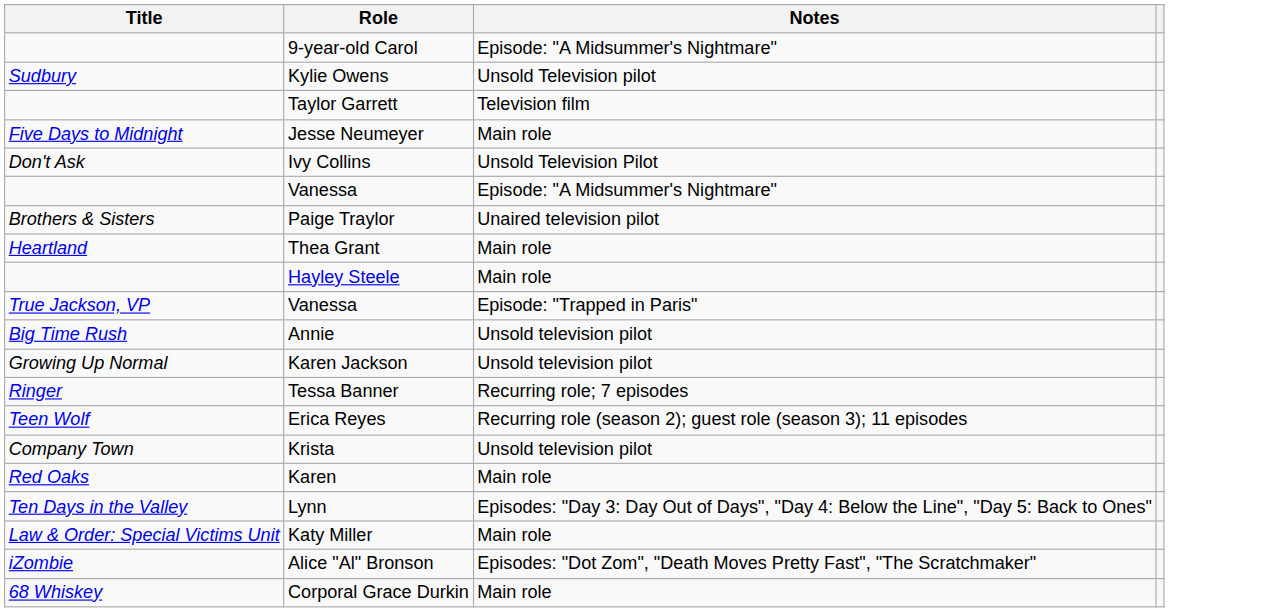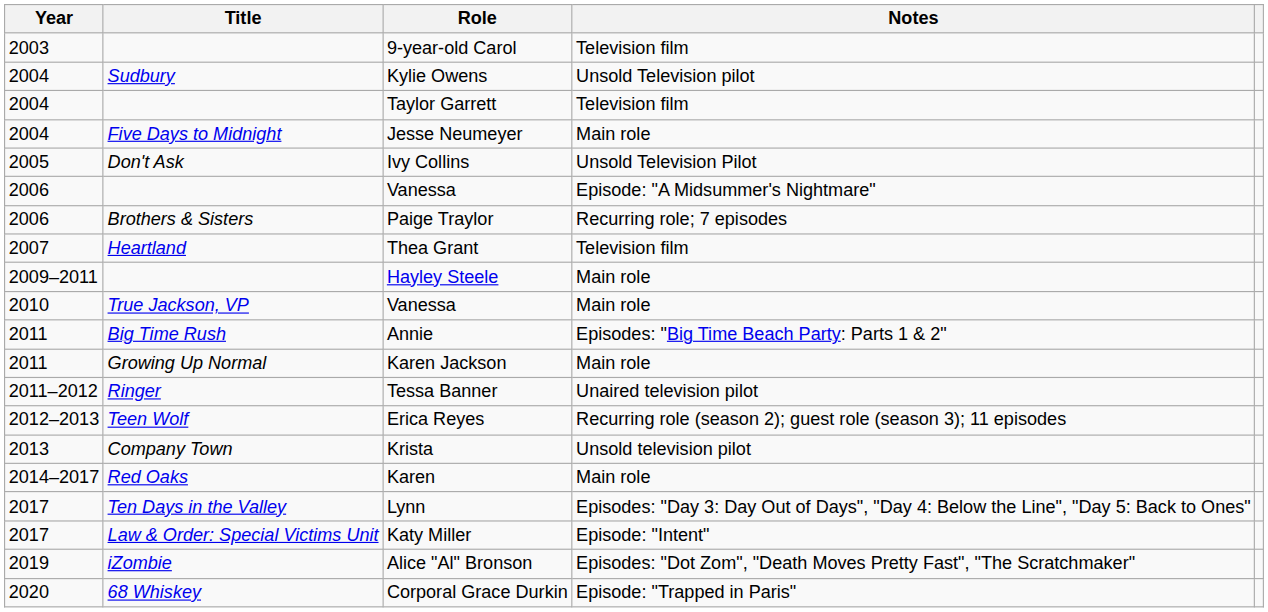 <table class="wikitable sortable">
 <tr>
+<th>Year</th>
 <th>Title</th>
 <th>Role</th>
 <th class="unsortable">Notes</th>
 <th class="unsortable"></th>
 </tr>
 <tr>
+<td>2003</td>
 <td><em></em></td>
 <td>9-year-old Carol</td>
-<td>Episode: "A Midsummer's Nightmare"</td>
+<td>Television film</td>
 <td></td>
 </tr>
 <tr>
+<td>2004</td>
 <td><em><a href='#'>Sudbury</a></em></td>
 <td>Kylie Owens</td>
 <td>Unsold Television pilot</td>
 <td></td>
 </tr>
 <tr>
+<td>2004</td>
 <td><em></em></td>
 <td>Taylor Garrett</td>
 <td>Television film</td>
 <td></td>
 </tr>
 <tr>
+<td>2004</td>
 <td><em><a href='#'>Five Days to Midnight</a></em></td>
 <td>Jesse Neumeyer</td>
 <td>Main role</td>
 <td></td>
 </tr>
 <tr>
+<td>2005</td>
 <td><em>Don't Ask</em></td>
 <td>Ivy Collins</td>
 <td>Unsold Television Pilot</td>
 <td></td>
 </tr>
 <tr>
+<td>2006</td>
 <td><em></em></td>
 <td>Vanessa</td>
 <td>Episode: "A Midsummer's Nightmare"</td>
 <td></td>
 </tr>
 <tr>
+<td>2006</td>
 <td><em>Brothers & Sisters</em></td>
 <td>Paige Traylor</td>
-<td>Unaired television pilot</td>
+<td>Recurring role; 7 episodes</td>
 <td></td>
 </tr>
 <tr>
+<td>2007</td>
 <td><em><a href='#'>Heartland</a></em></td>
 <td>Thea Grant</td>
-<td>Main role</td>
+<td>Television film</td>
 <td></td>
 </tr>
 <tr>
+<td>2009–2011</td>
 <td><em></em></td>
 <td><a href='#'>Hayley Steele</a></td>
 <td>Main role</td>
 <td></td>
 </tr>
 <tr>
+<td>2010</td>
 <td><em><a href='#'>True Jackson, VP</a></em></td>
 <td>Vanessa</td>
-<td>Episode: "Trapped in Paris"</td>
+<td>Main role</td>
 <td></td>
 </tr>
 <tr>
+<td>2011</td>
 <td><em><a href='#'>Big Time Rush</a></em></td>
 <td>Annie</td>
-<td>Unsold television pilot</td>
+<td>Episodes: "<a href='#'>Big Time Beach Party</a>: Parts 1 & 2"</td>
 <td></td>
 </tr>
 <tr>
+<td>2011</td>
 <td><em>Growing Up Normal</em></td>
 <td>Karen Jackson</td>
-<td>Unsold television pilot</td>
+<td>Main role</td>
 <td></td>
 </tr>
 <tr>
+<td>2011–2012</td>
 <td><em><a href='#'>Ringer</a></em></td>
 <td>Tessa Banner</td>
-<td>Recurring role; 7 episodes</td>
+<td>Unaired television pilot</td>
 <td></td>
 </tr>
 <tr>
+<td>2012–2013</td>
 <td><em><a href='#'>Teen Wolf</a></em></td>
 <td>Erica Reyes</td>
 <td>Recurring role (season 2); guest role (season 3); 11 episodes</td>
 <td></td>
 </tr>
 <tr>
+<td>2013</td>
 <td><em>Company Town</em></td>
 <td>Krista</td>
 <td>Unsold television pilot</td>
 <td></td>
 </tr>
 <tr>
+<td>2014–2017</td>
 <td><em><a href='#'>Red Oaks</a></em></td>
 <td>Karen</td>
 <td>Main role</td>
 <td></td>
 </tr>
 <tr>
+<td>2017</td>
 <td><em><a href='#'>Ten Days in the Valley</a></em></td>
 <td>Lynn</td>
 <td>Episodes: "Day 3: Day Out of Days", "Day 4: Below the Line", "Day 5: Back to Ones"</td>
 <td></td>
 </tr>
 <tr>
+<td>2017</td>
 <td><em><a href='#'>Law & Order: Special Victims Unit</a></em></td>
 <td>Katy Miller</td>
-<td>Main role</td>
+<td>Episode: "Intent"</td>
 <td></td>
 </tr>
 <tr>
+<td>2019</td>
 <td><em><a href='#'>iZombie</a></em></td>
 <td>Alice "Al" Bronson</td>
 <td>Episodes: "Dot Zom", "Death Moves Pretty Fast", "The Scratchmaker"</td>
 <td></td>
 </tr>
 <tr>
+<td>2020</td>
 <td><em><a href='#'>68 Whiskey</a></em></td>
 <td>Corporal Grace Durkin</td>
-<td>Main role</td>
+<td>Episode: "Trapped in Paris"</td>
 <td></td>
 </tr>
 </table>
